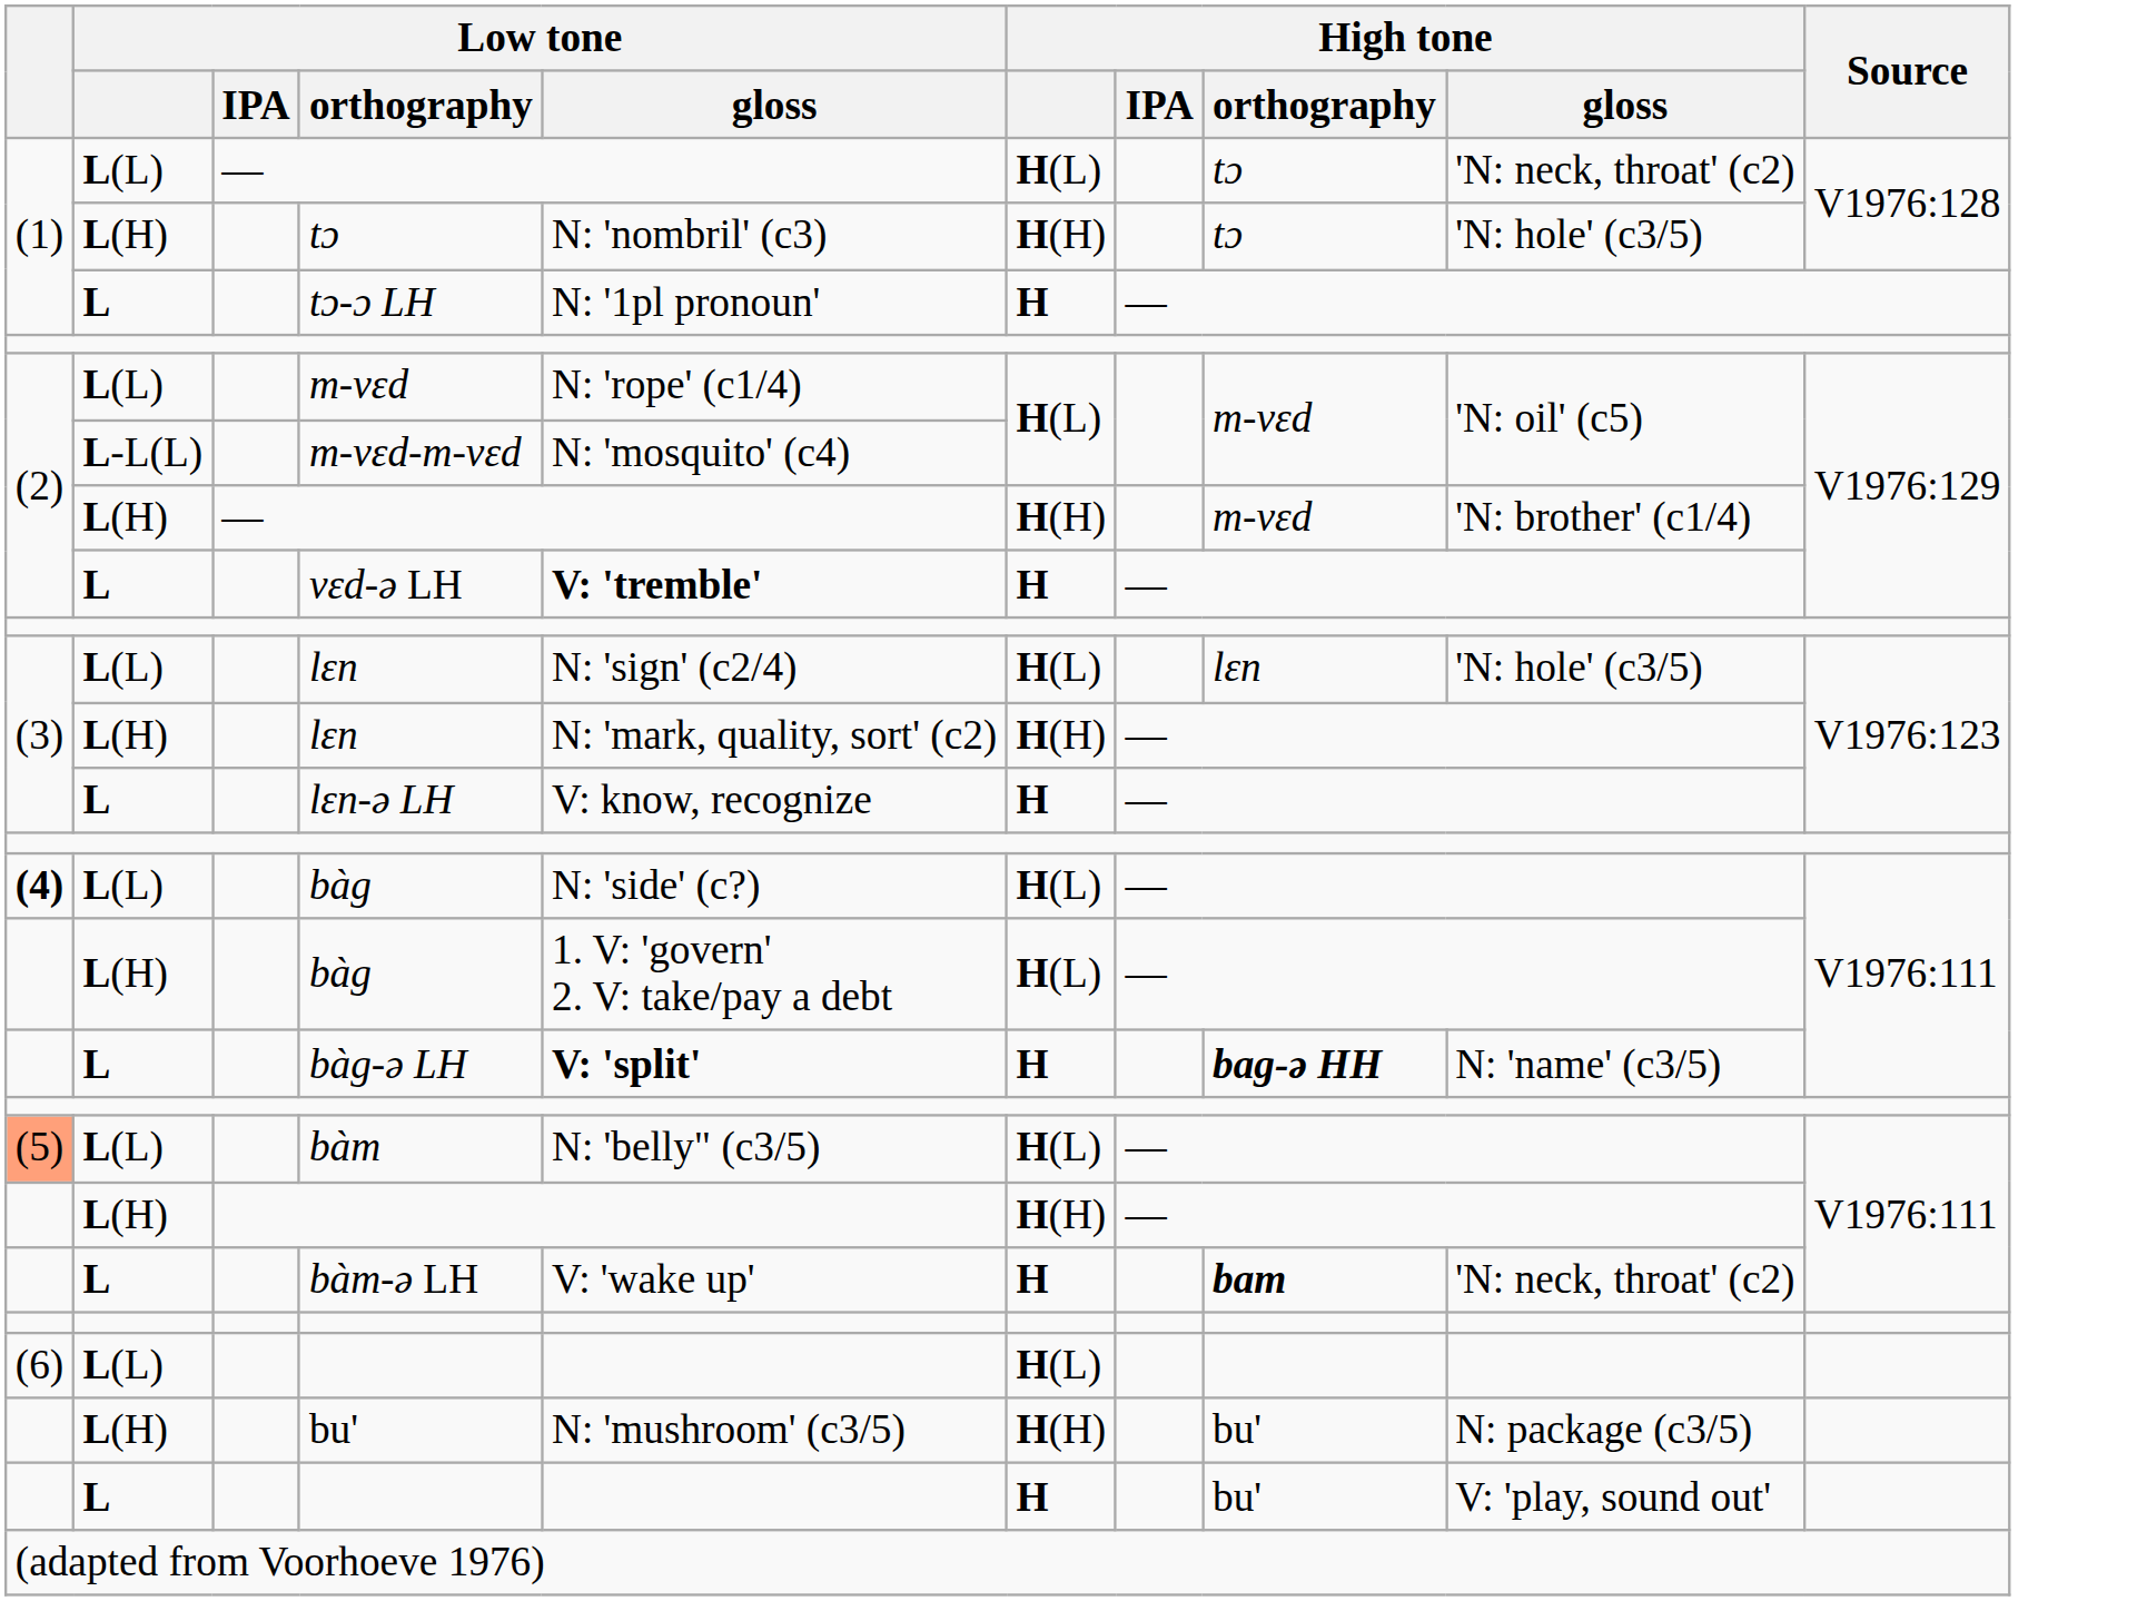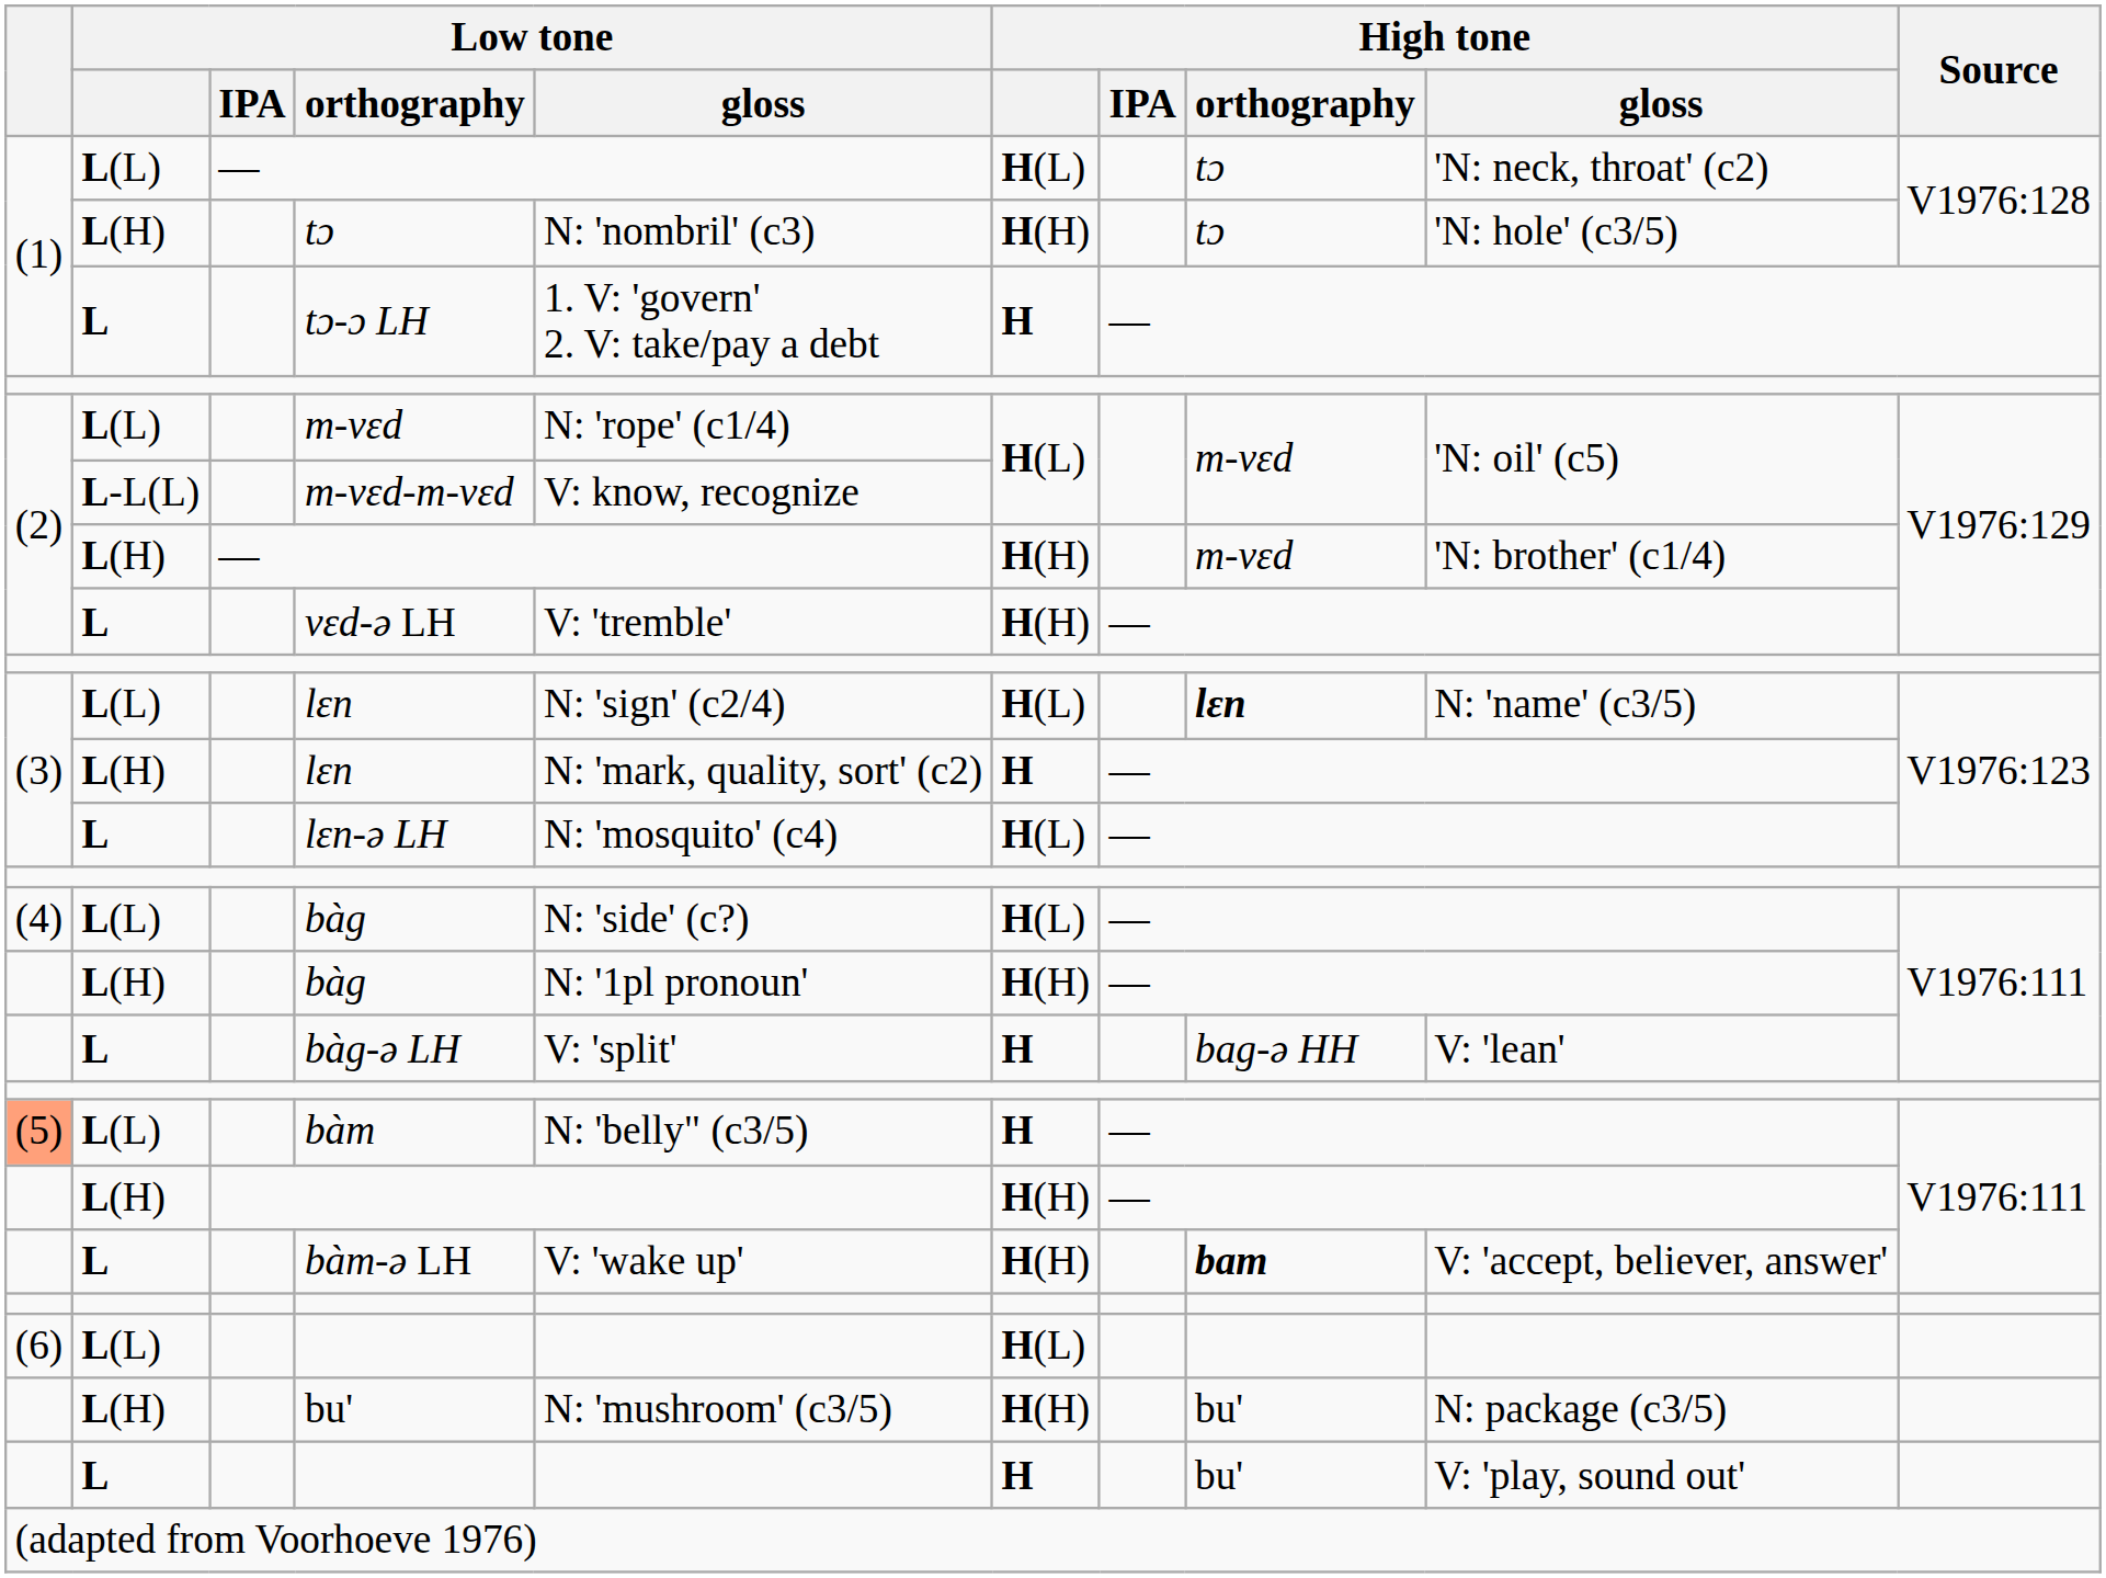 <table class="wikitable">
 <tr>
 <th rowspan="2"></th>
 <th colspan="4">Low tone</th>
 <th colspan="4">High tone</th>
 <th rowspan="2">Source</th>
 </tr>
 <tr>
 <th></th>
 <th>IPA</th>
 <th>orthography</th>
 <th>gloss</th>
 <th></th>
 <th>IPA</th>
 <th>orthography</th>
 <th>gloss</th>
 </tr>
 <tr>
 <td rowspan="3">(1)</td>
 <td><strong>L</strong>(L)</td>
 <td colspan="3">—</td>
 <td><strong>H</strong>(L)</td>
 <td></td>
 <td><em>tɔ</em></td>
 <td>'N: neck, throat' (c2)</td>
 <td rowspan="2">V1976:128</td>
 </tr>
 <tr>
 <td><strong>L</strong>(H)</td>
 <td></td>
 <td><em>tɔ</em></td>
 <td>N: 'nombril' (c3)</td>
 <td><strong>H</strong>(H)</td>
 <td></td>
 <td><em>tɔ</em></td>
 <td>'N: hole' (c3/5)</td>
 </tr>
 <tr>
 <td><strong>L</strong></td>
 <td></td>
 <td><em>tɔ-ɔ LH</em></td>
-<td>N: '1pl pronoun'</td>
+<td>1. V: 'govern'<br>2. V: take/pay a debt</td>
 <td><strong>H</strong></td>
 <td colspan="4">—</td>
 </tr>
 <tr>
 <td colspan="10"></td>
 </tr>
 <tr>
 <td rowspan="4">(2)</td>
 <td><strong>L</strong>(L)</td>
 <td></td>
 <td><em>m-vɛd</em></td>
 <td>N: 'rope' (c1/4)</td>
 <td rowspan="2"><strong>H</strong>(L)</td>
 <td rowspan="2"></td>
 <td rowspan="2"><em>m-vɛd</em></td>
 <td rowspan="2">'N: oil' (c5)</td>
 <td rowspan="4">V1976:129</td>
 </tr>
 <tr>
 <td><strong>L</strong>-L(L)</td>
 <td></td>
 <td><em>m-vɛd-m-vɛd</em></td>
-<td>N: 'mosquito' (c4)</td>
+<td>V: know, recognize</td>
 </tr>
 <tr>
 <td><strong>L</strong>(H)</td>
 <td colspan="3">—</td>
 <td><strong>H</strong>(H)</td>
 <td></td>
 <td><em>m-vɛd</em></td>
 <td>'N: brother' (c1/4)</td>
 </tr>
 <tr>
 <td><strong>L</strong></td>
 <td></td>
 <td><em>vɛd-ə</em> LH</td>
-<td><strong>V: 'tremble'</strong></td>
-<td><strong>H</strong></td>
+<td>V: 'tremble'</td>
+<td><strong>H</strong>(H)</td>
 <td colspan="3">—</td>
 </tr>
 <tr>
 <td colspan="10"></td>
 </tr>
 <tr>
 <td rowspan="3">(3)</td>
 <td><strong>L</strong>(L)</td>
 <td></td>
 <td><em>lɛn</em></td>
 <td>N: 'sign' (c2/4)</td>
 <td><strong>H</strong>(L)</td>
 <td></td>
-<td><em>lɛn</em></td>
-<td>'N: hole' (c3/5)</td>
+<td><strong><em>lɛn</em></strong></td>
+<td>N: 'name' (c3/5)</td>
 <td rowspan="3">V1976:123</td>
 </tr>
 <tr>
 <td><strong>L</strong>(H)</td>
 <td></td>
 <td><em>lɛn</em></td>
 <td>N: 'mark, quality, sort' (c2)</td>
-<td><strong>H</strong>(H)</td>
+<td><strong>H</strong></td>
 <td colspan="3">—</td>
 </tr>
 <tr>
 <td><strong>L</strong></td>
 <td></td>
 <td><em>lɛn-ə LH</em></td>
-<td>V: know, recognize</td>
-<td><strong>H</strong></td>
+<td>N: 'mosquito' (c4)</td>
+<td><strong>H</strong>(L)</td>
 <td colspan="3">—</td>
 </tr>
 <tr>
 <td colspan="10"></td>
 </tr>
 <tr>
-<td><strong>(4)</strong></td>
+<td>(4)</td>
 <td><strong>L</strong>(L)</td>
 <td></td>
 <td><em>bàg</em></td>
 <td>N: 'side' (c?)</td>
 <td><strong>H</strong>(L)</td>
 <td colspan="3">—</td>
 <td rowspan="3">V1976:111</td>
 </tr>
 <tr>
 <td></td>
 <td><strong>L</strong>(H)</td>
 <td></td>
 <td><em>bàg</em></td>
-<td>1. V: 'govern'<br>2. V: take/pay a debt</td>
-<td><strong>H</strong>(L)</td>
+<td>N: '1pl pronoun'</td>
+<td><strong>H</strong>(H)</td>
 <td colspan="3">—</td>
 </tr>
 <tr>
 <td></td>
 <td><strong>L</strong></td>
 <td></td>
 <td><em>bàg-ə LH</em></td>
-<td><strong>V: 'split'</strong></td>
+<td>V: 'split'</td>
 <td><strong>H</strong></td>
 <td></td>
-<td><strong><em>bag-ə HH</em></strong></td>
-<td>N: 'name' (c3/5)</td>
+<td><em>bag-ə HH</em></td>
+<td>V: 'lean'</td>
 </tr>
 <tr>
 <td colspan="10"></td>
 </tr>
 <tr>
 <td style="background: lightsalmon;">(5)</td>
 <td><strong>L</strong>(L)</td>
 <td></td>
 <td><em>bàm</em></td>
 <td>N: 'belly" (c3/5)</td>
-<td><strong>H</strong>(L)</td>
+<td><strong>H</strong></td>
 <td colspan="3">—</td>
 <td rowspan="3">V1976:111</td>
 </tr>
 <tr>
 <td></td>
 <td><strong>L</strong>(H)</td>
 <td colspan="3"></td>
 <td><strong>H</strong>(H)</td>
 <td colspan="3">—</td>
 </tr>
 <tr>
 <td></td>
 <td><strong>L</strong></td>
 <td></td>
 <td><em>bàm-ə</em> LH</td>
 <td>V: 'wake up'</td>
-<td><strong>H</strong></td>
+<td><strong>H</strong>(H)</td>
 <td></td>
 <td><strong><em>bam</em></strong></td>
-<td>'N: neck, throat' (c2)</td>
+<td>V: 'accept, believer, answer'</td>
 </tr>
 <tr>
 <td></td>
 <td></td>
 <td></td>
 <td></td>
 <td></td>
 <td></td>
 <td></td>
 <td></td>
 <td></td>
 <td></td>
 </tr>
 <tr>
 <td>(6)</td>
 <td><strong>L</strong>(L)</td>
 <td></td>
 <td></td>
 <td></td>
 <td><strong>H</strong>(L)</td>
 <td></td>
 <td></td>
 <td></td>
 <td></td>
 </tr>
 <tr>
 <td></td>
 <td><strong>L</strong>(H)</td>
 <td></td>
 <td>bu'</td>
 <td>N: 'mushroom' (c3/5)</td>
 <td><strong>H</strong>(H)</td>
 <td></td>
 <td>bu'</td>
 <td>N: package (c3/5)</td>
 <td></td>
 </tr>
 <tr>
 <td></td>
 <td><strong>L</strong></td>
 <td></td>
 <td></td>
 <td></td>
 <td><strong>H</strong></td>
 <td></td>
 <td>bu'</td>
 <td>V: 'play, sound out'</td>
 <td></td>
 </tr>
 <tr>
 <td colspan="10">(adapted from Voorhoeve 1976)</td>
 </tr>
 </table>
